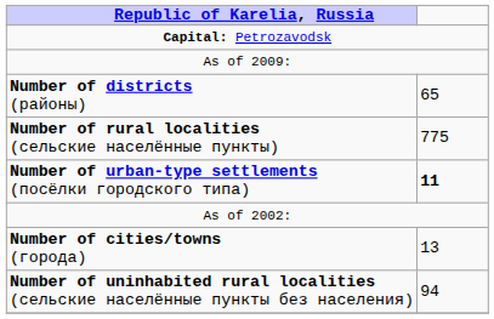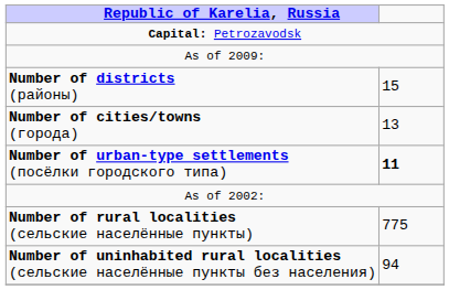 <table border=1 align="right" cellpadding=2 cellspacing=0 style="margin: 0 0 1em 1em; background: #f9f9f9; border: 1px #aaa solid; border-collapse: collapse; font-size: 95%;">
 <tr>
 <th bgcolor="#ccccff" style="padding:0 0 0 50px;"><a href='#'>Republic of Karelia</a>, <a href='#'>Russia</a></th>
 <td width="50px"></td>
 </tr>
 <tr>
 <td colspan=2 align="center"><small><strong>Capital:</strong> <a href='#'>Petrozavodsk</a></small></td>
 </tr>
 <tr>
 <td colspan=2 align="center"><small>As of 2009:</small></td>
 </tr>
 <tr>
 <td><strong>Number of <a href='#'>districts</a></strong><br>(районы)</td>
-<td>65</td>
+<td>15</td>
 </tr>
 <tr>
-<td><strong>Number of rural localities</strong><br>(сельские населённые пункты)</td>
-<td>775</td>
+<td><strong>Number of cities/towns</strong><br>(города)</td>
+<td>13</td>
 </tr>
 <tr>
 <td><strong>Number of <a href='#'>urban-type settlements</a></strong><br>(посёлки городского типа)</td>
 <td><strong>11</strong></td>
 </tr>
 <tr>
 <td colspan=2 align="center"><small>As of 2002:</small></td>
 </tr>
 <tr>
-<td><strong>Number of cities/towns</strong><br>(города)</td>
-<td>13</td>
+<td><strong>Number of rural localities</strong><br>(сельские населённые пункты)</td>
+<td>775</td>
 </tr>
 <tr>
 <td><strong>Number of uninhabited rural localities</strong><br>(сельские населённые пункты без населения)</td>
 <td>94</td>
 </tr>
 <tr>
 </tr>
 </table>
